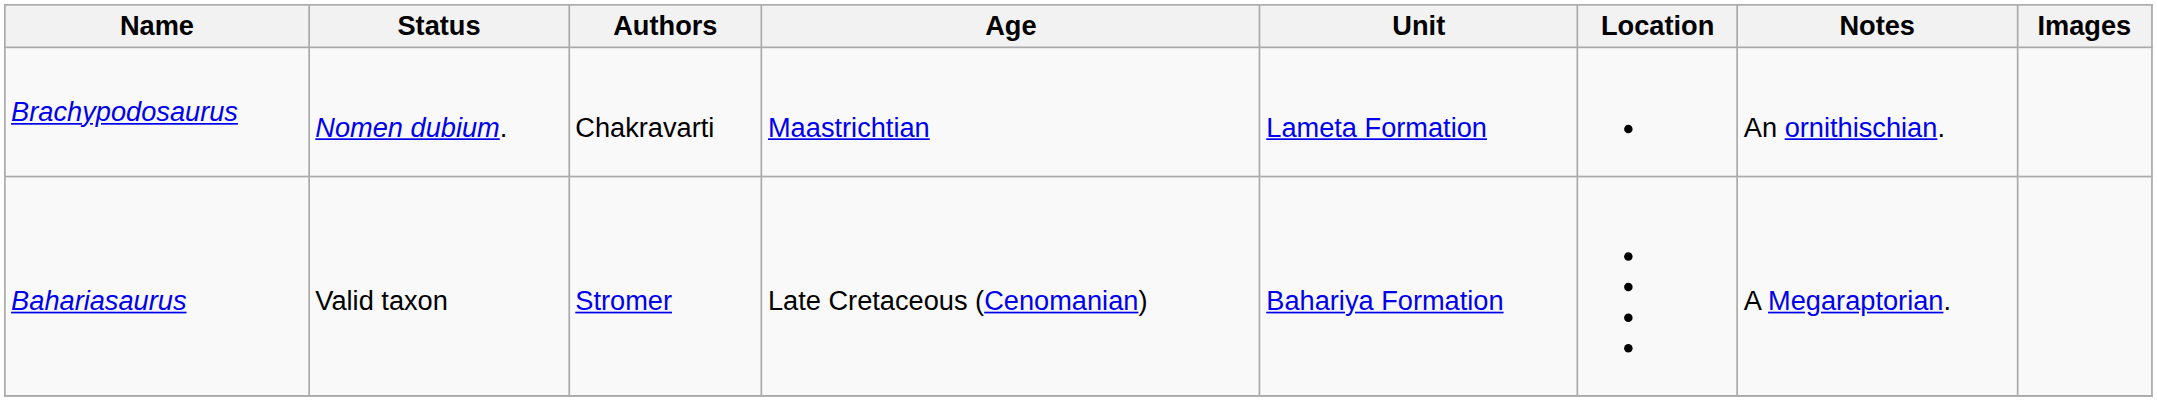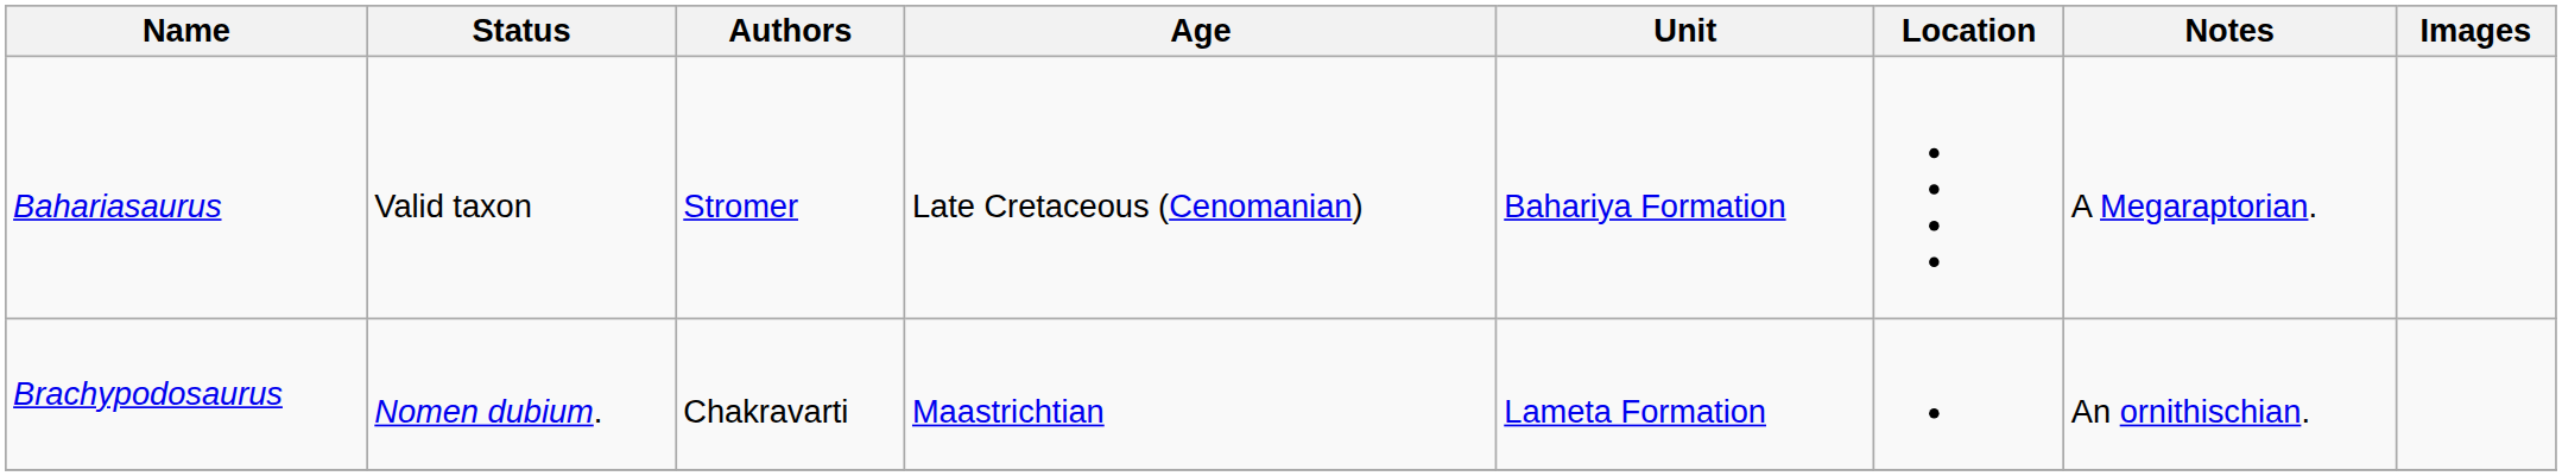 <table class="wikitable sortable" align="center" width="100%">
 <tr>
 <th>Name</th>
 <th>Status</th>
 <th>Authors</th>
 <th>Age</th>
 <th>Unit</th>
 <th>Location</th>
 <th class="unsortable">Notes</th>
 <th class="unsortable">Images</th>
 </tr>
 <tr>
+<td><br><em><a href='#'>Bahariasaurus</a></em></td>
+<td><br>Valid taxon</td>
+<td><br><a href='#'>Stromer</a></td>
+<td><br>Late Cretaceous (<a href='#'>Cenomanian</a>)</td>
+<td><br><a href='#'>Bahariya Formation</a></td>
+<td><br><ul><li></li><li></li><li></li><li></li></ul></td>
+<td><br>A <a href='#'>Megaraptorian</a>.</td>
+<td></td>
+</tr>
+<tr>
 <td><em><a href='#'>Brachypodosaurus</a></em></td>
 <td><br><em><a href='#'>Nomen dubium</a></em>.</td>
 <td><br>Chakravarti</td>
 <td><br><a href='#'>Maastrichtian</a></td>
 <td><br><a href='#'>Lameta Formation</a></td>
 <td><br><ul><li></li></ul></td>
 <td><br>An <a href='#'>ornithischian</a>.</td>
 <td></td>
 </tr>
 <tr>
-<td><br><em><a href='#'>Bahariasaurus</a></em></td>
-<td><br>Valid taxon</td>
-<td><br><a href='#'>Stromer</a></td>
-<td><br>Late Cretaceous (<a href='#'>Cenomanian</a>)</td>
-<td><br><a href='#'>Bahariya Formation</a></td>
-<td><br><ul><li></li><li></li><li></li><li></li></ul></td>
-<td><br>A <a href='#'>Megaraptorian</a>.</td>
-<td></td>
-</tr>
-<tr>
 </tr>
 </table>
